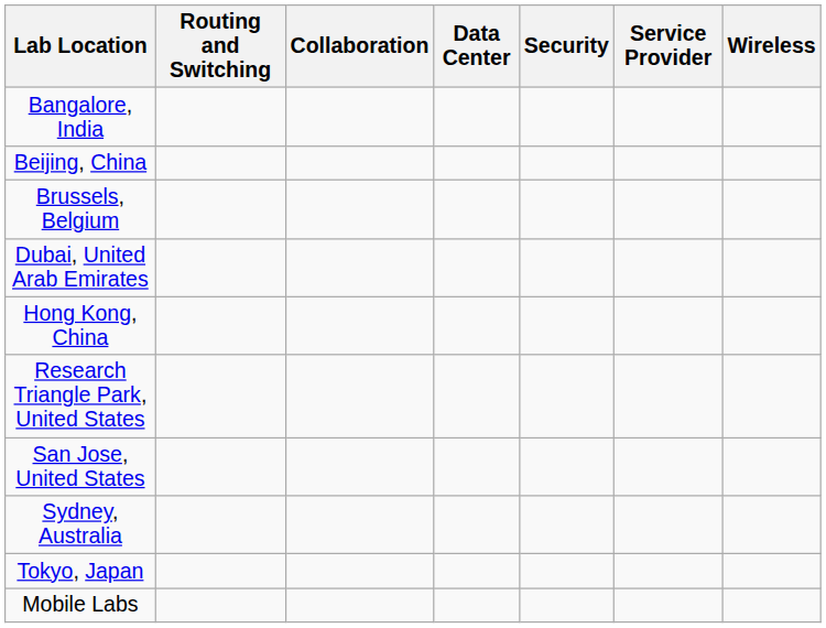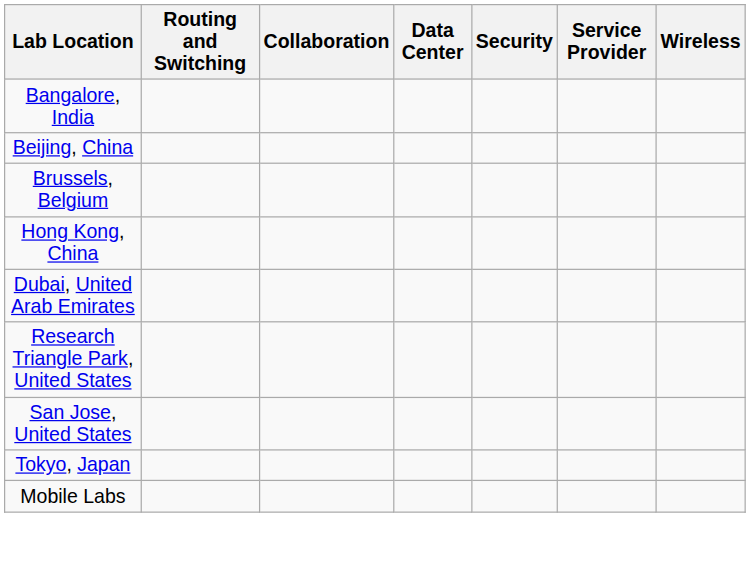 <table class="wikitable sortable" style="text-align: center; width: auto">
 <tr>
 <th>Lab Location</th>
 <th>Routing and Switching</th>
 <th>Collaboration</th>
 <th>Data Center</th>
 <th>Security</th>
 <th>Service Provider</th>
 <th>Wireless</th>
 </tr>
 <tr>
 <td><a href='#'>Bangalore</a>, <a href='#'>India</a></td>
 <td></td>
 <td></td>
 <td></td>
 <td></td>
 <td></td>
 </tr>
 <tr>
 <td><a href='#'>Beijing</a>, <a href='#'>China</a></td>
 <td></td>
 <td></td>
 <td></td>
 <td></td>
 <td></td>
 <td></td>
 </tr>
 <tr>
 <td><a href='#'>Brussels</a>, <a href='#'>Belgium</a></td>
 <td></td>
 <td></td>
 <td></td>
 <td></td>
 <td></td>
 <td></td>
 </tr>
 <tr>
-<td><a href='#'>Dubai</a>, <a href='#'>United Arab Emirates</a></td>
+<td><a href='#'>Hong Kong</a>, <a href='#'>China</a></td>
 <td></td>
 <td></td>
 <td></td>
 <td></td>
 <td></td>
 <td></td>
 </tr>
 <tr>
-<td><a href='#'>Hong Kong</a>, <a href='#'>China</a></td>
+<td><a href='#'>Dubai</a>, <a href='#'>United Arab Emirates</a></td>
 <td></td>
 <td></td>
 <td></td>
 <td></td>
 <td></td>
 <td></td>
 </tr>
 <tr>
 <td><a href='#'>Research Triangle Park</a>, <a href='#'>United States</a></td>
 <td></td>
 <td></td>
 <td></td>
 <td></td>
 <td></td>
 <td></td>
 </tr>
 <tr>
 <td><a href='#'>San Jose</a>, <a href='#'>United States</a></td>
 <td></td>
 <td></td>
 <td></td>
 <td></td>
 <td></td>
 <td></td>
 </tr>
 <tr>
-<td><a href='#'>Sydney</a>, <a href='#'>Australia</a></td>
-<td></td>
-<td></td>
-<td></td>
-<td></td>
-<td></td>
-<td></td>
-</tr>
-<tr>
 <td><a href='#'>Tokyo</a>, <a href='#'>Japan</a></td>
 <td></td>
 <td></td>
 <td></td>
 <td></td>
 <td></td>
 <td></td>
 </tr>
 <tr>
 <td>Mobile Labs</td>
 <td></td>
 <td></td>
 <td></td>
 <td></td>
 <td></td>
 <td></td>
 </tr>
 </table>
